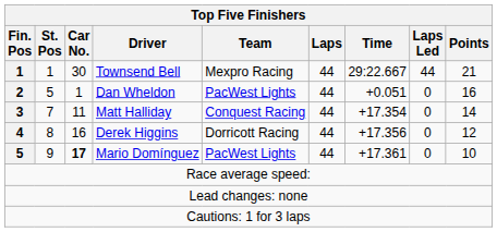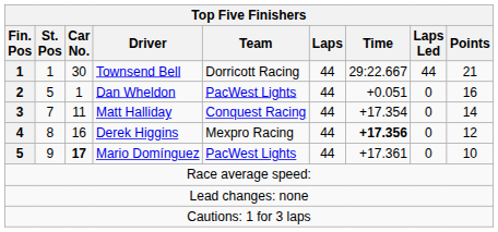 <table class="wikitable" style="font-size:95%;">
 <tr>
 <th colspan=9>Top Five Finishers</th>
 </tr>
 <tr>
 <th>Fin.<br>Pos</th>
 <th>St.<br>Pos</th>
 <th>Car<br>No.</th>
 <th>Driver</th>
 <th>Team</th>
 <th>Laps</th>
 <th>Time</th>
 <th>Laps<br>Led</th>
 <th>Points</th>
 </tr>
 <tr>
 <th>1</th>
 <td align=center>1</td>
 <td align=center>30</td>
 <td> <a href='#'>Townsend Bell</a></td>
-<td>Mexpro Racing</td>
+<td>Dorricott Racing</td>
 <td align=center>44</td>
 <td align=right>29:22.667</td>
 <td align=center>44</td>
 <td align=center>21</td>
 </tr>
 <tr>
 <th>2</th>
 <td align=center>5</td>
 <td align=center>1</td>
 <td> <a href='#'>Dan Wheldon</a></td>
 <td><a href='#'>PacWest Lights</a></td>
 <td align=center>44</td>
 <td align=right>+0.051</td>
 <td align=center>0</td>
 <td align=center>16</td>
 </tr>
 <tr>
 <th>3</th>
 <td align=center>7</td>
 <td align=center>11</td>
 <td> <a href='#'>Matt Halliday</a></td>
 <td><a href='#'>Conquest Racing</a></td>
 <td align=center>44</td>
 <td align=right>+17.354</td>
 <td align=center>0</td>
 <td align=center>14</td>
 </tr>
 <tr>
 <th>4</th>
 <td align=center>8</td>
 <td align=center>16</td>
 <td> <a href='#'>Derek Higgins</a></td>
-<td>Dorricott Racing</td>
+<td>Mexpro Racing</td>
 <td align=center>44</td>
-<td align=right>+17.356</td>
+<td align=right><strong>+17.356</strong></td>
 <td align=center>0</td>
 <td align=center>12</td>
 </tr>
 <tr>
 <th>5</th>
 <td align=center>9</td>
 <td align=center><strong>17</strong></td>
 <td> <a href='#'>Mario Domínguez</a></td>
 <td><a href='#'>PacWest Lights</a></td>
 <td align=center>44</td>
 <td align=right>+17.361</td>
 <td align=center>0</td>
 <td align=center>10</td>
 </tr>
 <tr>
 <td align=center colspan=9>Race average speed: </td>
 </tr>
 <tr>
 <td align=center colspan=9>Lead changes: none</td>
 </tr>
 <tr>
 <td align=center colspan=9>Cautions: 1 for 3 laps</td>
 </tr>
 </table>
